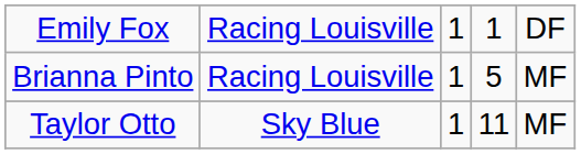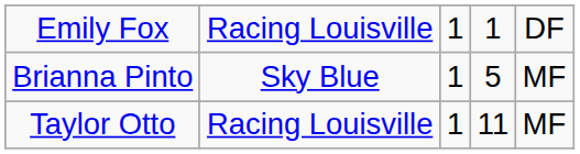 <table class="wikitable" style="text-align: center;">
 <tr>
 <td><a href='#'>Emily Fox</a></td>
 <td><a href='#'>Racing Louisville</a></td>
 <td>1</td>
 <td>1</td>
 <td>DF</td>
 </tr>
 <tr>
 <td><a href='#'>Brianna Pinto</a></td>
-<td><a href='#'>Racing Louisville</a></td>
+<td><a href='#'>Sky Blue</a></td>
 <td>1</td>
 <td>5</td>
 <td>MF</td>
 </tr>
 <tr>
 <td><a href='#'>Taylor Otto</a></td>
-<td><a href='#'>Sky Blue</a></td>
+<td><a href='#'>Racing Louisville</a></td>
 <td>1</td>
 <td>11</td>
 <td>MF</td>
 </tr>
 </table>
